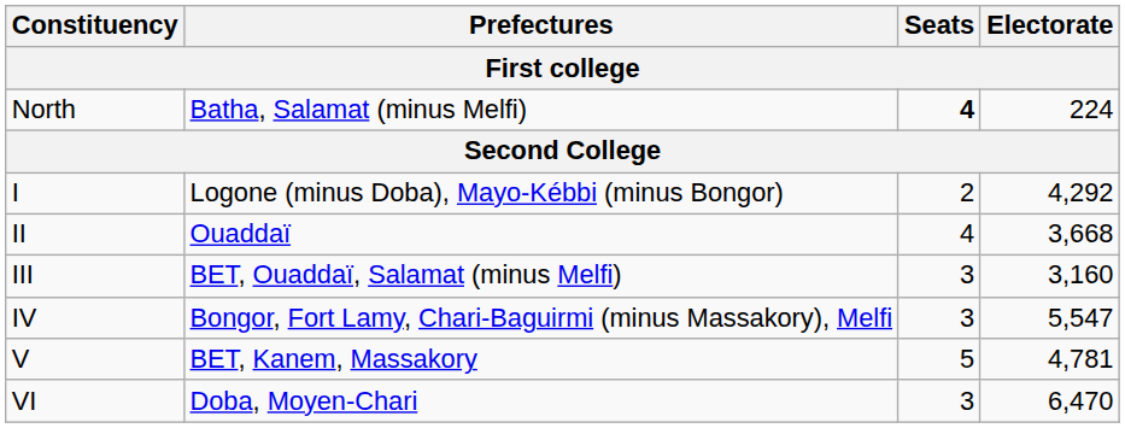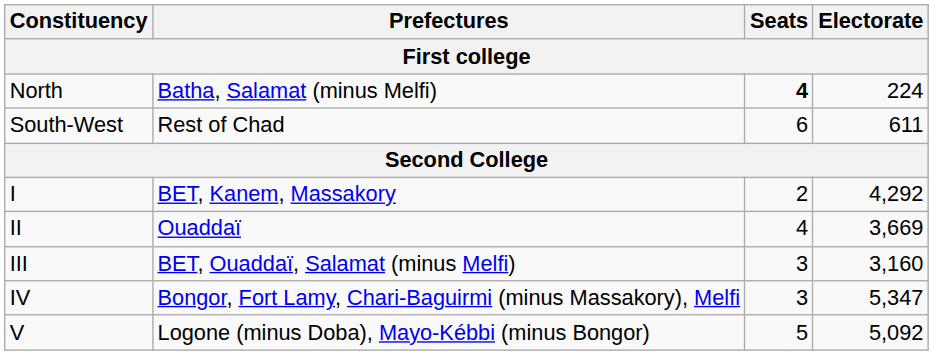 <table class=wikitable>
 <tr>
 <th>Constituency</th>
 <th>Prefectures</th>
 <th>Seats</th>
 <th>Electorate</th>
 </tr>
 <tr>
 <th colspan=4>First college</th>
 </tr>
 <tr>
 <td>North</td>
 <td><a href='#'>Batha</a>, <a href='#'>Salamat</a> (minus Melfi)</td>
 <td align=right><strong>4</strong></td>
 <td align=right>224</td>
 </tr>
 <tr>
+<td>South-West</td>
+<td>Rest of Chad</td>
+<td align=right>6</td>
+<td align=right>611</td>
+</tr>
+<tr>
 <th colspan=4>Second College</th>
 </tr>
 <tr>
 <td>I</td>
-<td>Logone (minus Doba), <a href='#'>Mayo-Kébbi</a> (minus Bongor)</td>
+<td><a href='#'>BET</a>, <a href='#'>Kanem</a>, <a href='#'>Massakory</a></td>
 <td align=right>2</td>
 <td align=right>4,292</td>
 </tr>
 <tr>
 <td>II</td>
 <td><a href='#'>Ouaddaï</a></td>
 <td align=right>4</td>
-<td align=right>3,668</td>
+<td align=right>3,669</td>
 </tr>
 <tr>
 <td>III</td>
 <td><a href='#'>BET</a>, <a href='#'>Ouaddaï</a>, <a href='#'>Salamat</a> (minus <a href='#'>Melfi</a>)</td>
 <td align=right>3</td>
 <td align=right>3,160</td>
 </tr>
 <tr>
 <td>IV</td>
 <td><a href='#'>Bongor</a>, <a href='#'>Fort Lamy</a>, <a href='#'>Chari-Baguirmi</a> (minus Massakory), <a href='#'>Melfi</a></td>
 <td align=right>3</td>
-<td align=right>5,547</td>
+<td align=right>5,347</td>
 </tr>
 <tr>
 <td>V</td>
-<td><a href='#'>BET</a>, <a href='#'>Kanem</a>, <a href='#'>Massakory</a></td>
+<td>Logone (minus Doba), <a href='#'>Mayo-Kébbi</a> (minus Bongor)</td>
 <td align=right>5</td>
-<td align=right>4,781</td>
-</tr>
-<tr>
-<td>VI</td>
-<td><a href='#'>Doba</a>, <a href='#'>Moyen-Chari</a></td>
-<td align=right>3</td>
-<td align=right>6,470</td>
+<td align=right>5,092</td>
 </tr>
 </table>
